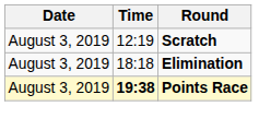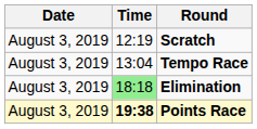 <table class="wikitable">
 <tr>
 <th>Date</th>
 <th>Time</th>
 <th>Round</th>
 </tr>
 <tr>
 <td>August 3, 2019</td>
 <td>12:19</td>
 <td><strong>Scratch</strong></td>
 </tr>
 <tr>
 <td>August 3, 2019</td>
-<td>18:18</td>
+<td>13:04</td>
+<td><strong>Tempo Race</strong></td>
+</tr>
+<tr>
+<td>August 3, 2019</td>
+<td style="background: lightgreen;">18:18</td>
 <td><strong>Elimination</strong></td>
 </tr>
 <tr style=background:lemonchiffon>
 <td>August 3, 2019</td>
 <td><strong>19:38</strong></td>
 <td><strong>Points Race </strong></td>
 </tr>
 </table>
